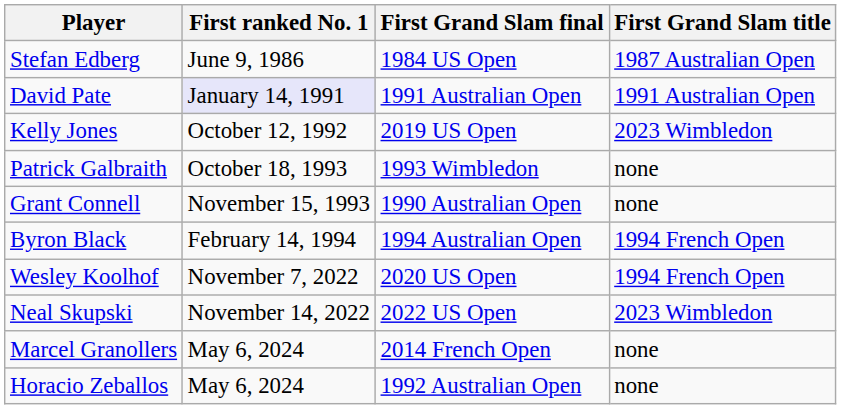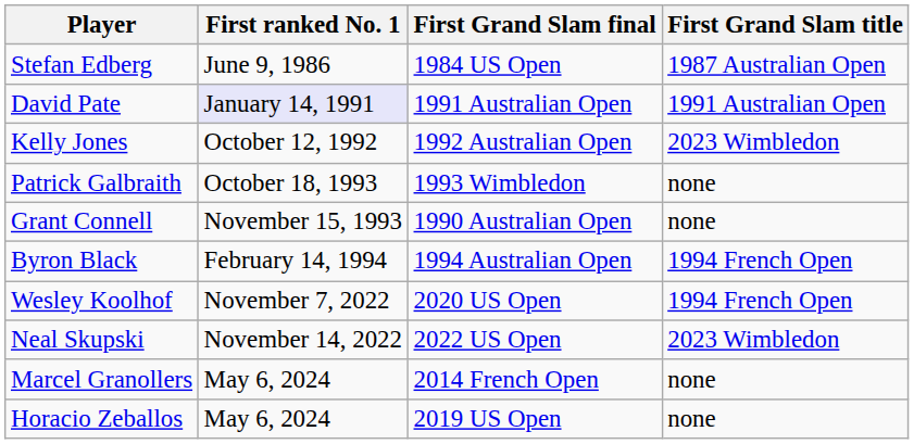 <table class=wikitable>
 <tr>
 <th scope="col">Player</th>
 <th scope="col">First ranked No. 1</th>
 <th scope="col">First Grand Slam final</th>
 <th scope="col">First Grand Slam title</th>
 </tr>
 <tr>
 <td> <a href='#'>Stefan Edberg</a></td>
 <td>June 9, 1986</td>
 <td><a href='#'>1984 US Open</a> </td>
 <td><a href='#'>1987 Australian Open</a> </td>
 </tr>
 <tr>
 <td> <a href='#'>David Pate</a></td>
 <td style="background: lavender;">January 14, 1991</td>
 <td><a href='#'>1991 Australian Open</a> </td>
 <td><a href='#'>1991 Australian Open</a> </td>
 </tr>
 <tr>
 <td> <a href='#'>Kelly Jones</a></td>
 <td>October 12, 1992</td>
-<td><a href='#'>2019 US Open</a> </td>
+<td><a href='#'>1992 Australian Open</a> </td>
 <td><a href='#'>2023 Wimbledon</a> </td>
 </tr>
 <tr>
 <td> <a href='#'>Patrick Galbraith</a></td>
 <td>October 18, 1993</td>
 <td><a href='#'>1993 Wimbledon</a> </td>
 <td>none </td>
 </tr>
 <tr>
 <td> <a href='#'>Grant Connell</a></td>
 <td>November 15, 1993</td>
 <td><a href='#'>1990 Australian Open</a> </td>
 <td>none </td>
 </tr>
 <tr>
 <td> <a href='#'>Byron Black</a></td>
 <td>February 14, 1994</td>
 <td><a href='#'>1994 Australian Open</a> </td>
 <td><a href='#'>1994 French Open</a> </td>
 </tr>
 <tr>
 <td> <a href='#'>Wesley Koolhof</a></td>
 <td>November 7, 2022</td>
 <td><a href='#'>2020 US Open</a> </td>
 <td><a href='#'>1994 French Open</a> </td>
 </tr>
 <tr>
 <td> <a href='#'>Neal Skupski</a></td>
 <td>November 14, 2022</td>
 <td><a href='#'>2022 US Open</a> </td>
 <td><a href='#'>2023 Wimbledon</a> </td>
 </tr>
 <tr>
 <td> <a href='#'>Marcel Granollers</a></td>
 <td>May 6, 2024</td>
 <td><a href='#'>2014 French Open</a> </td>
 <td>none </td>
 </tr>
 <tr>
 <td> <a href='#'>Horacio Zeballos</a></td>
 <td>May 6, 2024</td>
-<td><a href='#'>1992 Australian Open</a> </td>
+<td><a href='#'>2019 US Open</a> </td>
 <td>none </td>
 </tr>
 </table>
